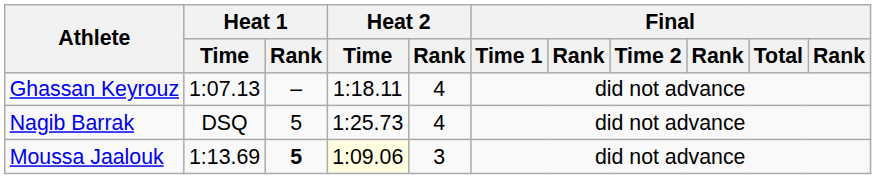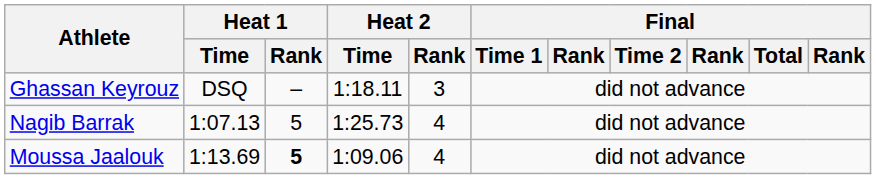 <table class="wikitable" style="font-size:90%">
 <tr>
 <th rowspan="2">Athlete</th>
 <th colspan="2">Heat 1</th>
 <th colspan="2">Heat 2</th>
 <th colspan="6">Final</th>
 </tr>
 <tr>
 <th>Time</th>
 <th>Rank</th>
 <th>Time</th>
 <th>Rank</th>
 <th>Time 1</th>
 <th>Rank</th>
 <th>Time 2</th>
 <th>Rank</th>
 <th>Total</th>
 <th>Rank</th>
 </tr>
 <tr>
 <td><a href='#'>Ghassan Keyrouz</a></td>
-<td align="center">1:07.13</td>
+<td align="center">DSQ</td>
 <td align="center">–</td>
 <td align="center">1:18.11</td>
-<td align="center">4</td>
+<td align="center">3</td>
 <td colspan="6" align="center">did not advance</td>
 </tr>
 <tr>
 <td><a href='#'>Nagib Barrak</a></td>
-<td align="center">DSQ</td>
+<td align="center">1:07.13</td>
 <td align="center">5</td>
 <td align="center">1:25.73</td>
 <td align="center">4</td>
 <td colspan="6" align="center">did not advance</td>
 </tr>
 <tr>
 <td><a href='#'>Moussa Jaalouk</a></td>
 <td align="center">1:13.69</td>
 <td align="center"><strong>5</strong></td>
-<td align="center" style="background: lightyellow;">1:09.06</td>
-<td align="center">3</td>
+<td align="center">1:09.06</td>
+<td align="center">4</td>
 <td colspan="6" align="center">did not advance</td>
 </tr>
 </table>
